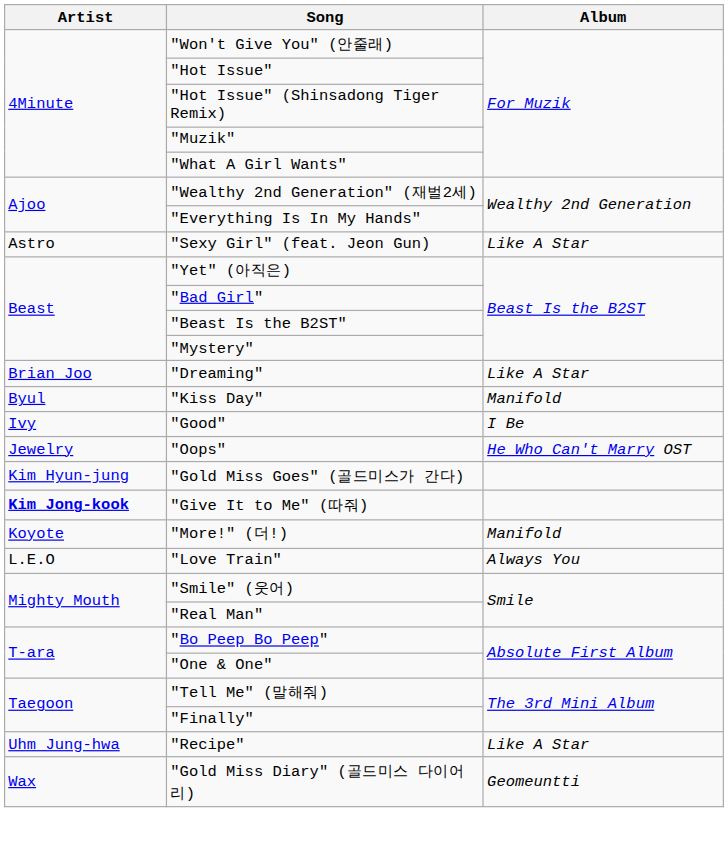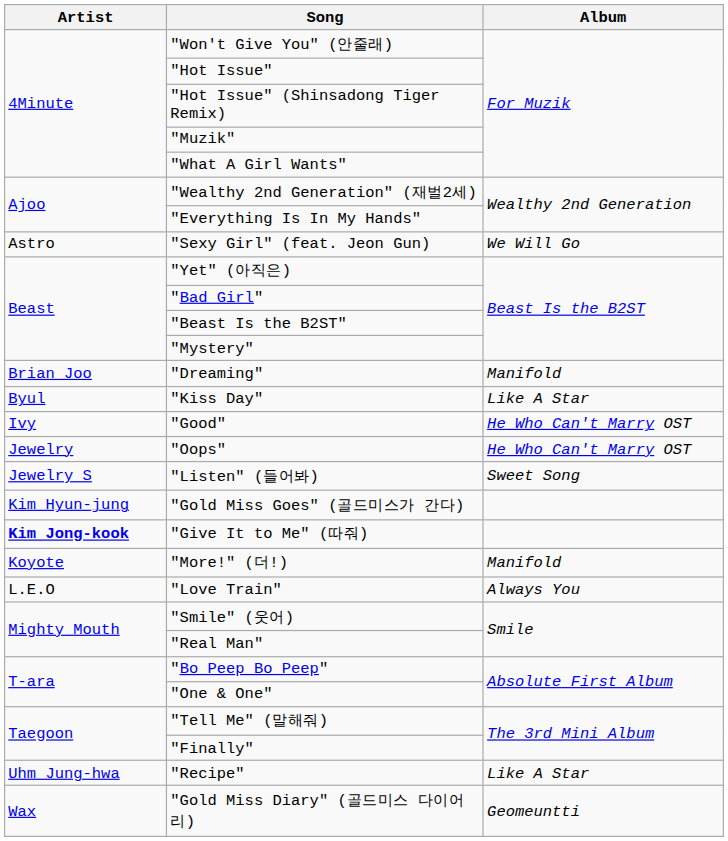 <table class="wikitable">
 <tr>
 <th style="width:10em">Artist</th>
 <th style="width:20em">Song</th>
 <th style="width:15em">Album</th>
 </tr>
 <tr>
 <td rowspan="5"><a href='#'>4Minute</a></td>
 <td>"Won't Give You" (안줄래)</td>
 <td rowspan="5"><em><a href='#'>For Muzik</a></em></td>
 </tr>
 <tr>
 <td>"Hot Issue"</td>
 </tr>
 <tr>
 <td>"Hot Issue" (Shinsadong Tiger Remix)</td>
 </tr>
 <tr>
 <td>"Muzik"</td>
 </tr>
 <tr>
 <td>"What A Girl Wants"</td>
 </tr>
 <tr>
 <td rowspan="2"><a href='#'>Ajoo</a></td>
 <td>"Wealthy 2nd Generation" (재벌2세)</td>
 <td rowspan="2"><em>Wealthy 2nd Generation</em></td>
 </tr>
 <tr>
 <td>"Everything Is In My Hands"</td>
 </tr>
 <tr>
 <td>Astro</td>
 <td>"Sexy Girl" (feat. Jeon Gun)</td>
-<td><em>Like A Star</em></td>
+<td><em>We Will Go</em></td>
 </tr>
 <tr>
 <td rowspan="4"><a href='#'>Beast</a></td>
 <td>"Yet" (아직은)</td>
 <td rowspan="4"><em><a href='#'>Beast Is the B2ST</a></em></td>
 </tr>
 <tr>
 <td>"<a href='#'>Bad Girl</a>"</td>
 </tr>
 <tr>
 <td>"Beast Is the B2ST"</td>
 </tr>
 <tr>
 <td>"Mystery"</td>
 </tr>
 <tr>
 <td><a href='#'>Brian Joo</a></td>
 <td>"Dreaming"</td>
-<td><em>Like A Star</em></td>
+<td><em>Manifold</em></td>
 </tr>
 <tr>
 <td><a href='#'>Byul</a></td>
 <td>"Kiss Day"</td>
-<td><em>Manifold</em></td>
+<td><em>Like A Star</em></td>
 </tr>
 <tr>
 <td><a href='#'>Ivy</a></td>
 <td>"Good"</td>
-<td><em>I Be</em></td>
+<td><em><a href='#'>He Who Can't Marry</a> OST</em></td>
 </tr>
 <tr>
 <td><a href='#'>Jewelry</a></td>
 <td>"Oops"</td>
 <td><em><a href='#'>He Who Can't Marry</a> OST</em></td>
+</tr>
+<tr>
+<td><a href='#'>Jewelry S</a></td>
+<td>"Listen" (들어봐)</td>
+<td><em>Sweet Song</em></td>
 </tr>
 <tr>
 <td><a href='#'>Kim Hyun-jung</a></td>
 <td>"Gold Miss Goes" (골드미스가 간다)</td>
 <td></td>
 </tr>
 <tr>
 <td><strong><a href='#'>Kim Jong-kook</a></strong></td>
 <td>"Give It to Me" (따줘)</td>
 <td></td>
 </tr>
 <tr>
 <td><a href='#'>Koyote</a></td>
 <td>"More!" (더!)</td>
 <td><em>Manifold</em></td>
 </tr>
 <tr>
 <td>L.E.O</td>
 <td>"Love Train"</td>
 <td><em>Always You</em></td>
 </tr>
 <tr>
 <td rowspan="2"><a href='#'>Mighty Mouth</a></td>
 <td>"Smile" (웃어)</td>
 <td rowspan="2"><em>Smile</em></td>
 </tr>
 <tr>
 <td>"Real Man"</td>
 </tr>
 <tr>
 <td rowspan="2"><a href='#'>T-ara</a></td>
 <td>"<a href='#'>Bo Peep Bo Peep</a>"</td>
 <td rowspan="2"><em><a href='#'>Absolute First Album</a></em></td>
 </tr>
 <tr>
 <td>"One & One"</td>
 </tr>
 <tr>
 <td rowspan="2"><a href='#'>Taegoon</a></td>
 <td>"Tell Me" (말해줘)</td>
 <td rowspan="2"><em><a href='#'>The 3rd Mini Album</a></em></td>
 </tr>
 <tr>
 <td>"Finally"</td>
 </tr>
 <tr>
 <td><a href='#'>Uhm Jung-hwa</a></td>
 <td>"Recipe"</td>
 <td><em>Like A Star</em></td>
 </tr>
 <tr>
 <td><a href='#'>Wax</a></td>
 <td>"Gold Miss Diary" (골드미스 다이어리)</td>
 <td><em>Geomeuntti</em></td>
 </tr>
 </table>
